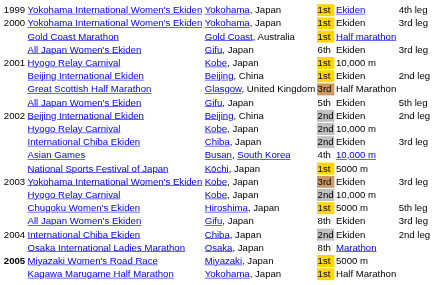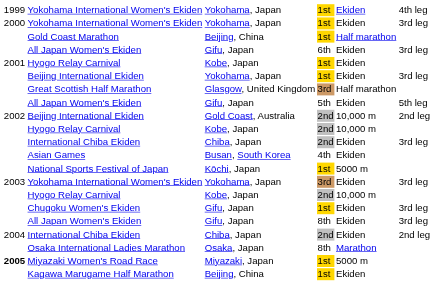 <table>
 <tr>
 <td>1999</td>
 <td><a href='#'>Yokohama International Women's Ekiden</a></td>
 <td><a href='#'>Yokohama</a>, Japan</td>
 <td bgcolor="gold">1st</td>
 <td><a href='#'>Ekiden</a></td>
 <td>4th leg</td>
 </tr>
 <tr>
 <td>2000</td>
 <td><a href='#'>Yokohama International Women's Ekiden</a></td>
 <td><a href='#'>Yokohama</a>, Japan</td>
 <td bgcolor="gold">1st</td>
 <td>Ekiden</td>
 <td>3rd leg</td>
 </tr>
 <tr>
 <td></td>
 <td><a href='#'>Gold Coast Marathon</a></td>
-<td><a href='#'>Gold Coast</a>, Australia</td>
+<td><a href='#'>Beijing</a>, China</td>
 <td bgcolor="gold">1st</td>
 <td><a href='#'>Half marathon</a></td>
 <td></td>
 </tr>
 <tr>
 <td></td>
 <td><a href='#'>All Japan Women's Ekiden</a></td>
 <td><a href='#'>Gifu</a>, Japan</td>
 <td>6th</td>
 <td>Ekiden</td>
 <td>3rd leg</td>
 </tr>
 <tr>
 <td>2001</td>
 <td><a href='#'>Hyogo Relay Carnival</a></td>
 <td><a href='#'>Kobe</a>, Japan</td>
 <td bgcolor="gold">1st</td>
-<td>10,000 m</td>
+<td>Ekiden</td>
 </tr>
 <tr>
 <td></td>
 <td><a href='#'>Beijing International Ekiden</a></td>
-<td><a href='#'>Beijing</a>, China</td>
+<td><a href='#'>Yokohama</a>, Japan</td>
 <td bgcolor="gold">1st</td>
 <td>Ekiden</td>
-<td>2nd leg</td>
+<td>3rd leg</td>
 </tr>
 <tr>
 <td></td>
 <td><a href='#'>Great Scottish Half Marathon</a></td>
 <td><a href='#'>Glasgow</a>, United Kingdom</td>
 <td bgcolor="cc9966">3rd</td>
-<td>Half Marathon</td>
+<td>Half marathon</td>
 <td></td>
 </tr>
 <tr>
 <td></td>
 <td><a href='#'>All Japan Women's Ekiden</a></td>
 <td><a href='#'>Gifu</a>, Japan</td>
 <td>5th</td>
 <td>Ekiden</td>
 <td>5th leg</td>
 </tr>
 <tr>
 <td>2002</td>
 <td><a href='#'>Beijing International Ekiden</a></td>
-<td><a href='#'>Beijing</a>, China</td>
+<td><a href='#'>Gold Coast</a>, Australia</td>
 <td bgcolor="silver">2nd</td>
-<td>Ekiden</td>
+<td>10,000 m</td>
 <td>2nd leg</td>
 </tr>
 <tr>
 <td></td>
 <td><a href='#'>Hyogo Relay Carnival</a></td>
 <td><a href='#'>Kobe</a>, Japan</td>
 <td bgcolor="silver">2nd</td>
 <td>10,000 m</td>
 <td></td>
 </tr>
 <tr>
 <td></td>
 <td><a href='#'>International Chiba Ekiden</a></td>
 <td><a href='#'>Chiba</a>, Japan</td>
 <td bgcolor="silver">2nd</td>
 <td>Ekiden</td>
 <td>3rd leg</td>
 </tr>
 <tr>
 <td></td>
 <td><a href='#'>Asian Games</a></td>
 <td><a href='#'>Busan</a>, <a href='#'>South Korea</a></td>
 <td>4th</td>
-<td><a href='#'>10,000 m</a></td>
+<td>Ekiden</td>
 <td></td>
 </tr>
 <tr>
 <td></td>
 <td><a href='#'>National Sports Festival of Japan</a></td>
 <td><a href='#'>Kōchi</a>, Japan</td>
 <td bgcolor="gold">1st</td>
 <td>5000 m</td>
 <td></td>
 </tr>
 <tr>
 <td>2003</td>
 <td><a href='#'>Yokohama International Women's Ekiden</a></td>
-<td><a href='#'>Kobe</a>, Japan</td>
+<td><a href='#'>Yokohama</a>, Japan</td>
 <td bgcolor="cc9966">3rd</td>
 <td>Ekiden</td>
 <td>3rd leg</td>
 </tr>
 <tr>
 <td></td>
 <td><a href='#'>Hyogo Relay Carnival</a></td>
 <td><a href='#'>Kobe</a>, Japan</td>
 <td bgcolor="silver">2nd</td>
 <td>10,000 m</td>
 <td></td>
 </tr>
 <tr>
 <td></td>
 <td><a href='#'>Chugoku Women's Ekiden</a></td>
-<td><a href='#'>Hiroshima</a>, Japan</td>
+<td><a href='#'>Gifu</a>, Japan</td>
 <td bgcolor="gold">1st</td>
-<td>5000 m</td>
-<td>5th leg</td>
+<td>Ekiden</td>
+<td>3rd leg</td>
 </tr>
 <tr>
 <td></td>
 <td><a href='#'>All Japan Women's Ekiden</a></td>
 <td><a href='#'>Gifu</a>, Japan</td>
 <td>8th</td>
 <td>Ekiden</td>
 <td>3rd leg</td>
 </tr>
 <tr>
 <td>2004</td>
 <td><a href='#'>International Chiba Ekiden</a></td>
 <td><a href='#'>Chiba</a>, Japan</td>
 <td bgcolor="silver">2nd</td>
 <td>Ekiden</td>
 <td>2nd leg</td>
 </tr>
 <tr>
 <td></td>
 <td><a href='#'>Osaka International Ladies Marathon</a></td>
 <td><a href='#'>Osaka</a>, Japan</td>
 <td>8th</td>
 <td><a href='#'>Marathon</a></td>
 <td></td>
 </tr>
 <tr>
 <td><strong>2005</strong></td>
 <td><a href='#'>Miyazaki Women's Road Race</a></td>
 <td><a href='#'>Miyazaki</a>, Japan</td>
 <td bgcolor="gold">1st</td>
 <td>5000 m</td>
 <td></td>
 </tr>
 <tr>
 <td></td>
 <td><a href='#'>Kagawa Marugame Half Marathon</a></td>
-<td><a href='#'>Yokohama</a>, Japan</td>
+<td><a href='#'>Beijing</a>, China</td>
 <td bgcolor="gold">1st</td>
-<td>Half Marathon</td>
+<td>Ekiden</td>
 <td></td>
 </tr>
 </table>
